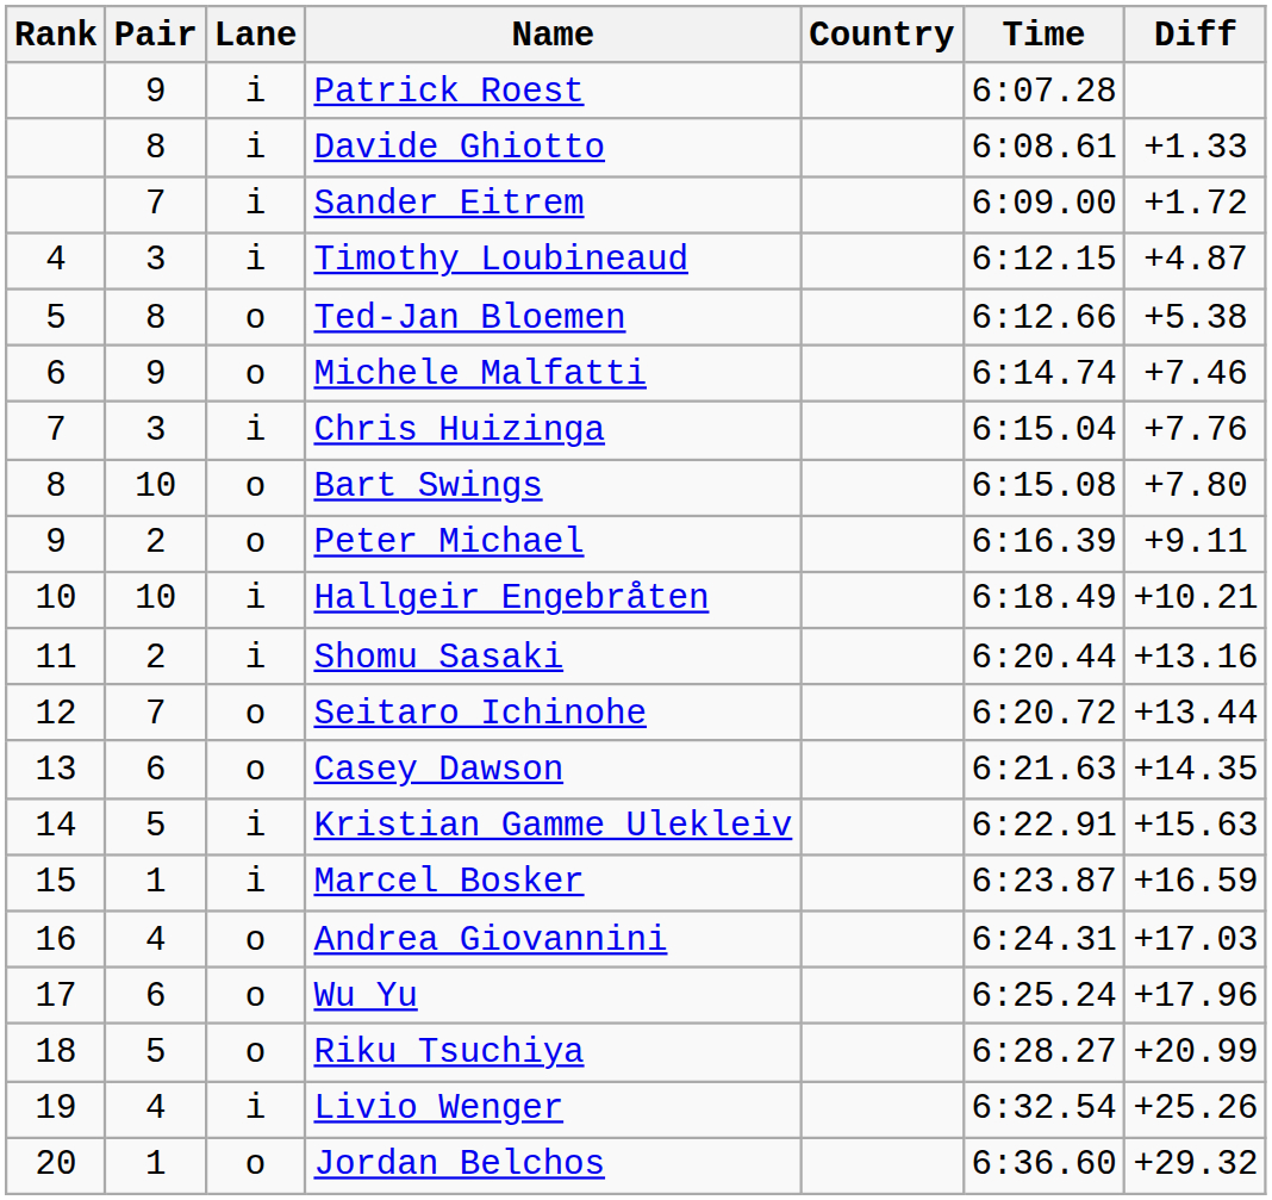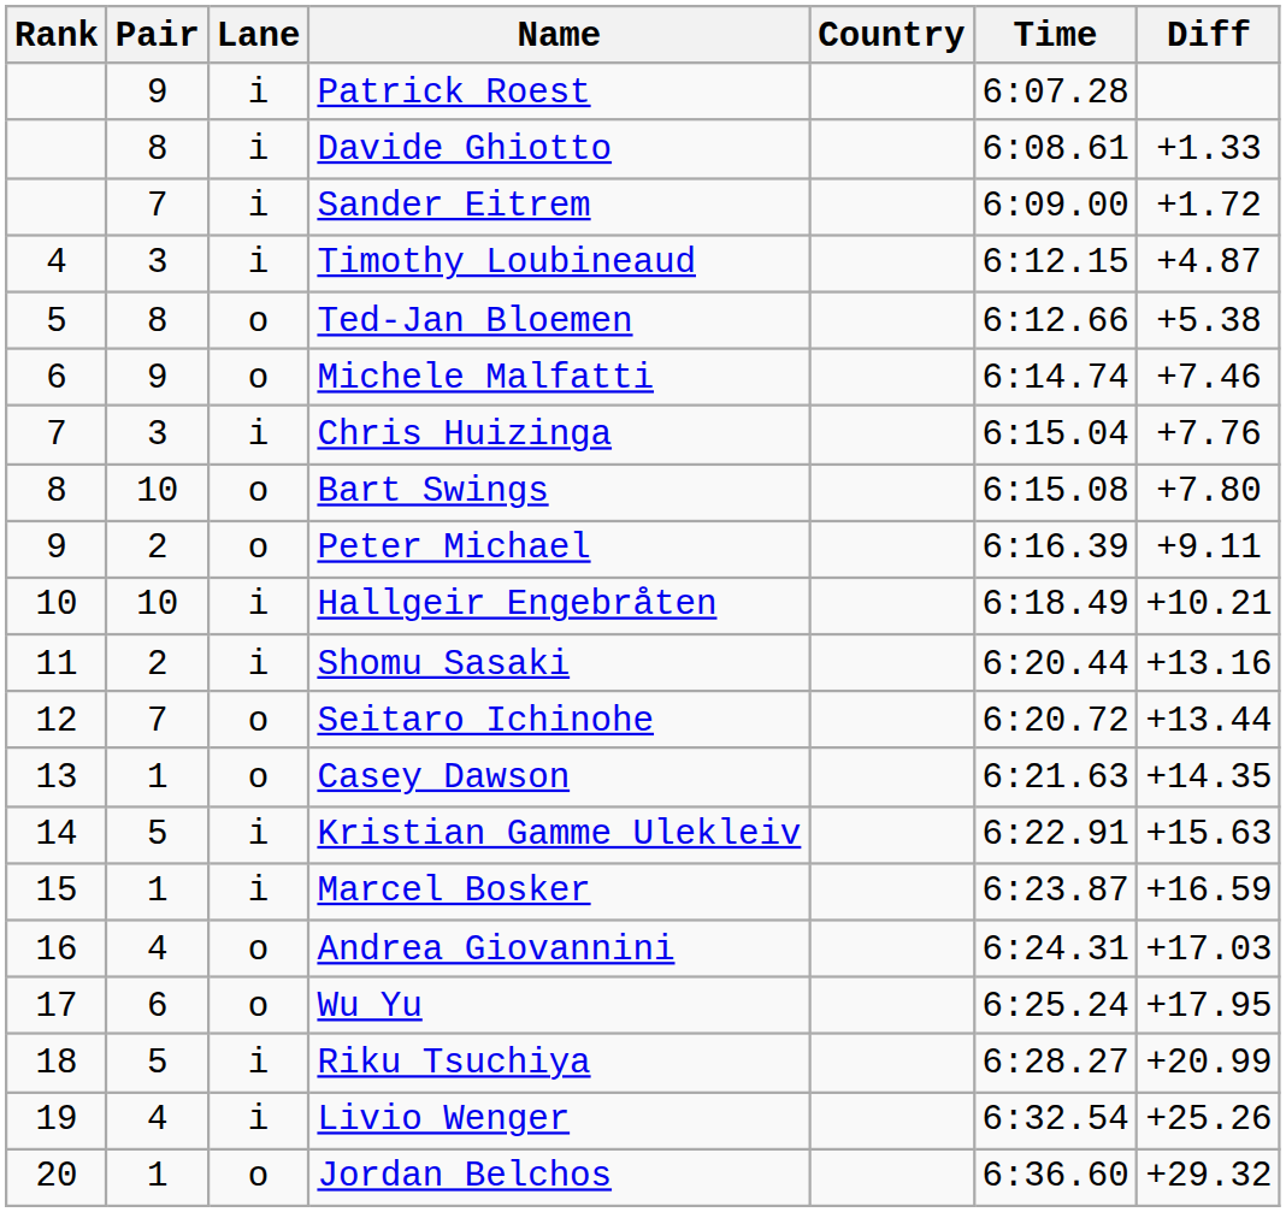 <table class="wikitable sortable" style="text-align:center">
 <tr>
 <th>Rank</th>
 <th>Pair</th>
 <th>Lane</th>
 <th>Name</th>
 <th>Country</th>
 <th>Time</th>
 <th>Diff</th>
 </tr>
 <tr>
 <td></td>
 <td>9</td>
 <td>i</td>
 <td align=left><a href='#'>Patrick Roest</a></td>
 <td align=left></td>
 <td>6:07.28</td>
 <td></td>
 </tr>
 <tr>
 <td></td>
 <td>8</td>
 <td>i</td>
 <td align=left><a href='#'>Davide Ghiotto</a></td>
 <td align=left></td>
 <td>6:08.61</td>
 <td>+1.33</td>
 </tr>
 <tr>
 <td></td>
 <td>7</td>
 <td>i</td>
 <td align=left><a href='#'>Sander Eitrem</a></td>
 <td align=left></td>
 <td>6:09.00</td>
 <td>+1.72</td>
 </tr>
 <tr>
 <td>4</td>
 <td>3</td>
 <td>i</td>
 <td align=left><a href='#'>Timothy Loubineaud</a></td>
 <td align=left></td>
 <td>6:12.15</td>
 <td>+4.87</td>
 </tr>
 <tr>
 <td>5</td>
 <td>8</td>
 <td>o</td>
 <td align=left><a href='#'>Ted-Jan Bloemen</a></td>
 <td align=left></td>
 <td>6:12.66</td>
 <td>+5.38</td>
 </tr>
 <tr>
 <td>6</td>
 <td>9</td>
 <td>o</td>
 <td align=left><a href='#'>Michele Malfatti</a></td>
 <td align=left></td>
 <td>6:14.74</td>
 <td>+7.46</td>
 </tr>
 <tr>
 <td>7</td>
 <td>3</td>
 <td>i</td>
 <td align=left><a href='#'>Chris Huizinga</a></td>
 <td align=left></td>
 <td>6:15.04</td>
 <td>+7.76</td>
 </tr>
 <tr>
 <td>8</td>
 <td>10</td>
 <td>o</td>
 <td align=left><a href='#'>Bart Swings</a></td>
 <td align=left></td>
 <td>6:15.08</td>
 <td>+7.80</td>
 </tr>
 <tr>
 <td>9</td>
 <td>2</td>
 <td>o</td>
 <td align=left><a href='#'>Peter Michael</a></td>
 <td align=left></td>
 <td>6:16.39</td>
 <td>+9.11</td>
 </tr>
 <tr>
 <td>10</td>
 <td>10</td>
 <td>i</td>
 <td align=left><a href='#'>Hallgeir Engebråten</a></td>
 <td align=left></td>
 <td>6:18.49</td>
 <td>+10.21</td>
 </tr>
 <tr>
 <td>11</td>
 <td>2</td>
 <td>i</td>
 <td align=left><a href='#'>Shomu Sasaki</a></td>
 <td align=left></td>
 <td>6:20.44</td>
 <td>+13.16</td>
 </tr>
 <tr>
 <td>12</td>
 <td>7</td>
 <td>o</td>
 <td align=left><a href='#'>Seitaro Ichinohe</a></td>
 <td align=left></td>
 <td>6:20.72</td>
 <td>+13.44</td>
 </tr>
 <tr>
 <td>13</td>
-<td>6</td>
+<td>1</td>
 <td>o</td>
 <td align=left><a href='#'>Casey Dawson</a></td>
 <td align=left></td>
 <td>6:21.63</td>
 <td>+14.35</td>
 </tr>
 <tr>
 <td>14</td>
 <td>5</td>
 <td>i</td>
 <td align=left><a href='#'>Kristian Gamme Ulekleiv</a></td>
 <td align=left></td>
 <td>6:22.91</td>
 <td>+15.63</td>
 </tr>
 <tr>
 <td>15</td>
 <td>1</td>
 <td>i</td>
 <td align=left><a href='#'>Marcel Bosker</a></td>
 <td align=left></td>
 <td>6:23.87</td>
 <td>+16.59</td>
 </tr>
 <tr>
 <td>16</td>
 <td>4</td>
 <td>o</td>
 <td align=left><a href='#'>Andrea Giovannini</a></td>
 <td align=left></td>
 <td>6:24.31</td>
 <td>+17.03</td>
 </tr>
 <tr>
 <td>17</td>
 <td>6</td>
 <td>o</td>
 <td align=left><a href='#'>Wu Yu</a></td>
 <td align=left></td>
 <td>6:25.24</td>
-<td>+17.96</td>
+<td>+17.95</td>
 </tr>
 <tr>
 <td>18</td>
 <td>5</td>
-<td>o</td>
+<td>i</td>
 <td align=left><a href='#'>Riku Tsuchiya</a></td>
 <td align=left></td>
 <td>6:28.27</td>
 <td>+20.99</td>
 </tr>
 <tr>
 <td>19</td>
 <td>4</td>
 <td>i</td>
 <td align=left><a href='#'>Livio Wenger</a></td>
 <td align=left></td>
 <td>6:32.54</td>
 <td>+25.26</td>
 </tr>
 <tr>
 <td>20</td>
 <td>1</td>
 <td>o</td>
 <td align=left><a href='#'>Jordan Belchos</a></td>
 <td align=left></td>
 <td>6:36.60</td>
 <td>+29.32</td>
 </tr>
 </table>
